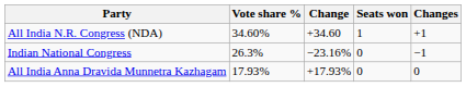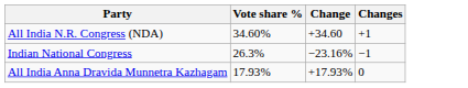 <table class="wikitable sortable">
 <tr>
 <th>Party</th>
 <th>Vote share %</th>
 <th>Change</th>
-<th>Seats won</th>
 <th>Changes</th>
 </tr>
 <tr>
 <td><a href='#'>All India N.R. Congress</a> (NDA)</td>
 <td>34.60%</td>
 <td>+34.60</td>
-<td>1</td>
 <td>+1</td>
 </tr>
 <tr>
 <td><a href='#'>Indian National Congress</a></td>
 <td>26.3%</td>
 <td>−23.16%</td>
-<td>0</td>
 <td>−1</td>
 </tr>
 <tr>
 <td><a href='#'>All India Anna Dravida Munnetra Kazhagam</a></td>
 <td>17.93%</td>
 <td>+17.93%</td>
 <td>0</td>
-<td>0</td>
 </tr>
 </table>
